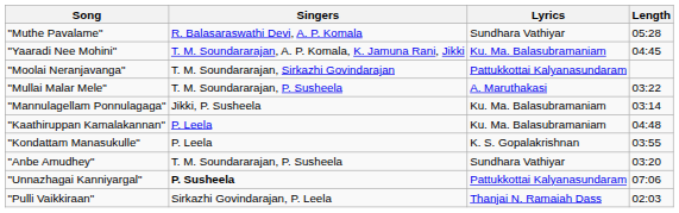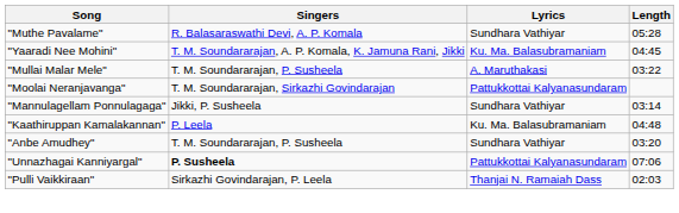 <table class="wikitable" style="font-size:95%;">
 <tr>
 <th>Song</th>
 <th>Singers</th>
 <th>Lyrics</th>
 <th>Length</th>
 </tr>
 <tr>
 <td>"Muthe Pavalame"</td>
 <td><a href='#'>R. Balasaraswathi Devi</a>, <a href='#'>A. P. Komala</a></td>
 <td>Sundhara Vathiyar</td>
 <td>05:28</td>
 </tr>
 <tr>
 <td>"Yaaradi Nee Mohini"</td>
 <td><a href='#'>T. M. Soundararajan</a>, A. P. Komala, <a href='#'>K. Jamuna Rani</a>, <a href='#'>Jikki</a></td>
 <td><a href='#'>Ku. Ma. Balasubramaniam</a></td>
 <td>04:45</td>
 </tr>
 <tr>
+<td>"Mullai Malar Mele"</td>
+<td>T. M. Soundararajan, <a href='#'>P. Susheela</a></td>
+<td><a href='#'>A. Maruthakasi</a></td>
+<td>03:22</td>
+</tr>
+<tr>
 <td>"Moolai Neranjavanga"</td>
 <td>T. M. Soundararajan, <a href='#'>Sirkazhi Govindarajan</a></td>
 <td><a href='#'>Pattukkottai Kalyanasundaram</a></td>
 <td></td>
 </tr>
 <tr>
-<td>"Mullai Malar Mele"</td>
-<td>T. M. Soundararajan, <a href='#'>P. Susheela</a></td>
-<td><a href='#'>A. Maruthakasi</a></td>
-<td>03:22</td>
-</tr>
-<tr>
 <td>"Mannulagellam Ponnulagaga"</td>
 <td>Jikki, P. Susheela</td>
-<td>Ku. Ma. Balasubramaniam</td>
+<td>Sundhara Vathiyar</td>
 <td>03:14</td>
 </tr>
 <tr>
 <td>"Kaathiruppan Kamalakannan"</td>
 <td><a href='#'>P. Leela</a></td>
 <td>Ku. Ma. Balasubramaniam</td>
 <td>04:48</td>
-</tr>
-<tr>
-<td>"Kondattam Manasukulle"</td>
-<td>P. Leela</td>
-<td>K. S. Gopalakrishnan</td>
-<td>03:55</td>
 </tr>
 <tr>
 <td>"Anbe Amudhey"</td>
 <td>T. M. Soundararajan, P. Susheela</td>
 <td>Sundhara Vathiyar</td>
 <td>03:20</td>
 </tr>
 <tr>
 <td>"Unnazhagai Kanniyargal"</td>
 <td><strong>P. Susheela</strong></td>
 <td><a href='#'>Pattukkottai Kalyanasundaram</a></td>
 <td>07:06</td>
 </tr>
 <tr>
 <td>"Pulli Vaikkiraan"</td>
 <td>Sirkazhi Govindarajan, P. Leela</td>
 <td><a href='#'>Thanjai N. Ramaiah Dass</a></td>
 <td>02:03</td>
 </tr>
 </table>
